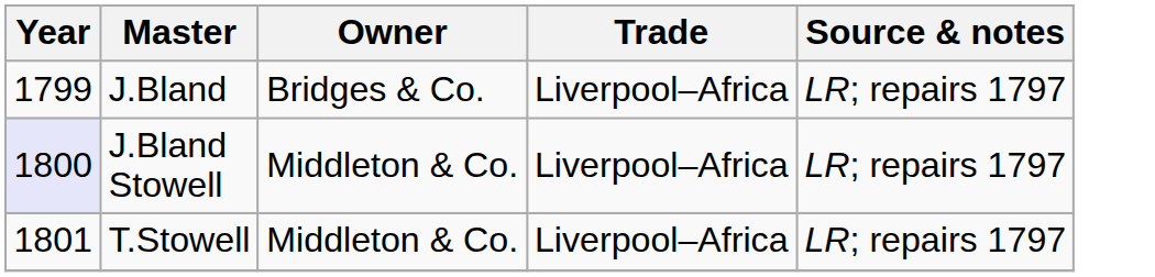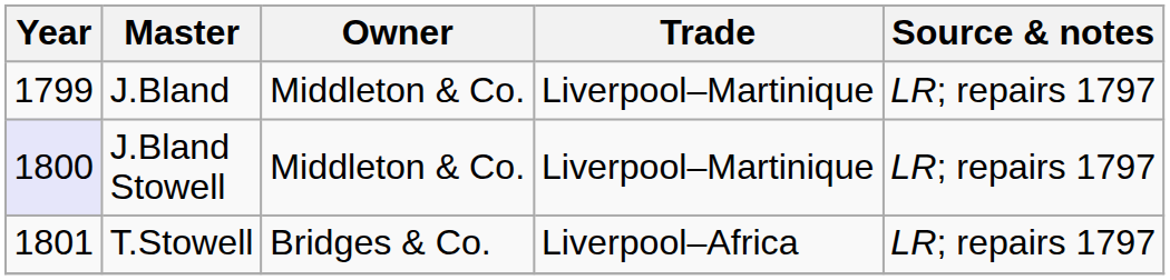 <table class=" wikitable">
 <tr>
 <th>Year</th>
 <th>Master</th>
 <th>Owner</th>
 <th>Trade</th>
 <th>Source & notes</th>
 </tr>
 <tr>
 <td>1799</td>
 <td>J.Bland</td>
-<td>Bridges & Co.</td>
-<td>Liverpool–Africa</td>
+<td>Middleton & Co.</td>
+<td>Liverpool–Martinique</td>
 <td><em>LR</em>; repairs 1797</td>
 </tr>
 <tr>
 <td style="background: lavender;">1800</td>
 <td>J.Bland<br>Stowell</td>
 <td>Middleton & Co.</td>
-<td>Liverpool–Africa</td>
+<td>Liverpool–Martinique</td>
 <td><em>LR</em>; repairs 1797</td>
 </tr>
 <tr>
 <td>1801</td>
 <td>T.Stowell</td>
-<td>Middleton & Co.</td>
+<td>Bridges & Co.</td>
 <td>Liverpool–Africa</td>
 <td><em>LR</em>; repairs 1797</td>
 </tr>
 <tr>
 </tr>
 </table>
